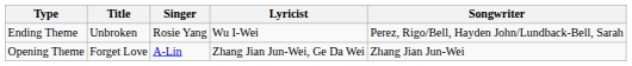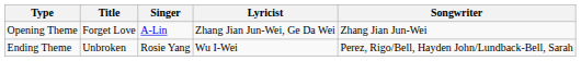 <table class="wikitable">
 <tr>
 <th>Type</th>
 <th>Title</th>
 <th>Singer</th>
 <th>Lyricist</th>
 <th>Songwriter</th>
 </tr>
 <tr>
+<td>Opening Theme</td>
+<td>Forget Love</td>
+<td><a href='#'>A-Lin</a></td>
+<td>Zhang Jian Jun-Wei, Ge Da Wei</td>
+<td>Zhang Jian Jun-Wei</td>
+</tr>
+<tr>
 <td>Ending Theme</td>
 <td>Unbroken</td>
 <td>Rosie Yang</td>
 <td>Wu I-Wei</td>
 <td>Perez, Rigo/Bell, Hayden John/Lundback-Bell, Sarah</td>
 </tr>
-<tr>
-<td>Opening Theme</td>
-<td>Forget Love</td>
-<td><a href='#'>A-Lin</a></td>
-<td>Zhang Jian Jun-Wei, Ge Da Wei</td>
-<td>Zhang Jian Jun-Wei</td>
-</tr>
 </table>
